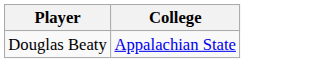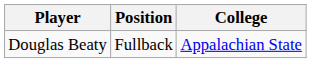 <table class="wikitable">
 <tr>
 <th>Player</th>
+<th>Position</th>
 <th>College</th>
 </tr>
 <tr>
 <td>Douglas Beaty</td>
+<td>Fullback</td>
 <td><a href='#'>Appalachian State</a></td>
 </tr>
 </table>
